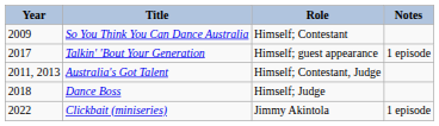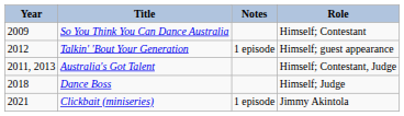 <table class="wikitable" style="font-size:90%">
 <tr style="text-align:center;">
 <th style="background:#B0C4DE;">Year</th>
 <th style="background:#B0C4DE;">Title</th>
+<th style="background:#B0C4DE;">Notes</th>
 <th style="background:#B0C4DE;">Role</th>
-<th style="background:#B0C4DE;">Notes</th>
 </tr>
 <tr>
 <td>2009</td>
 <td><em><a href='#'>So You Think You Can Dance Australia</a></em></td>
+<td></td>
 <td>Himself; Contestant</td>
-<td></td>
 </tr>
 <tr>
-<td>2017</td>
+<td>2012</td>
 <td><em><a href='#'>Talkin' 'Bout Your Generation</a></em></td>
+<td>1 episode</td>
 <td>Himself; guest appearance</td>
-<td>1 episode</td>
 </tr>
 <tr>
 <td>2011, 2013</td>
 <td><em><a href='#'>Australia's Got Talent</a></em></td>
+<td></td>
 <td>Himself; Contestant, Judge</td>
-<td></td>
 </tr>
 <tr>
 <td>2018</td>
 <td><em><a href='#'>Dance Boss</a></em></td>
+<td></td>
 <td>Himself; Judge</td>
-<td></td>
 </tr>
 <tr>
-<td>2022</td>
+<td>2021</td>
 <td><em><a href='#'>Clickbait (miniseries)</a></em></td>
+<td>1 episode</td>
 <td>Jimmy Akintola</td>
-<td>1 episode</td>
 </tr>
 </table>
